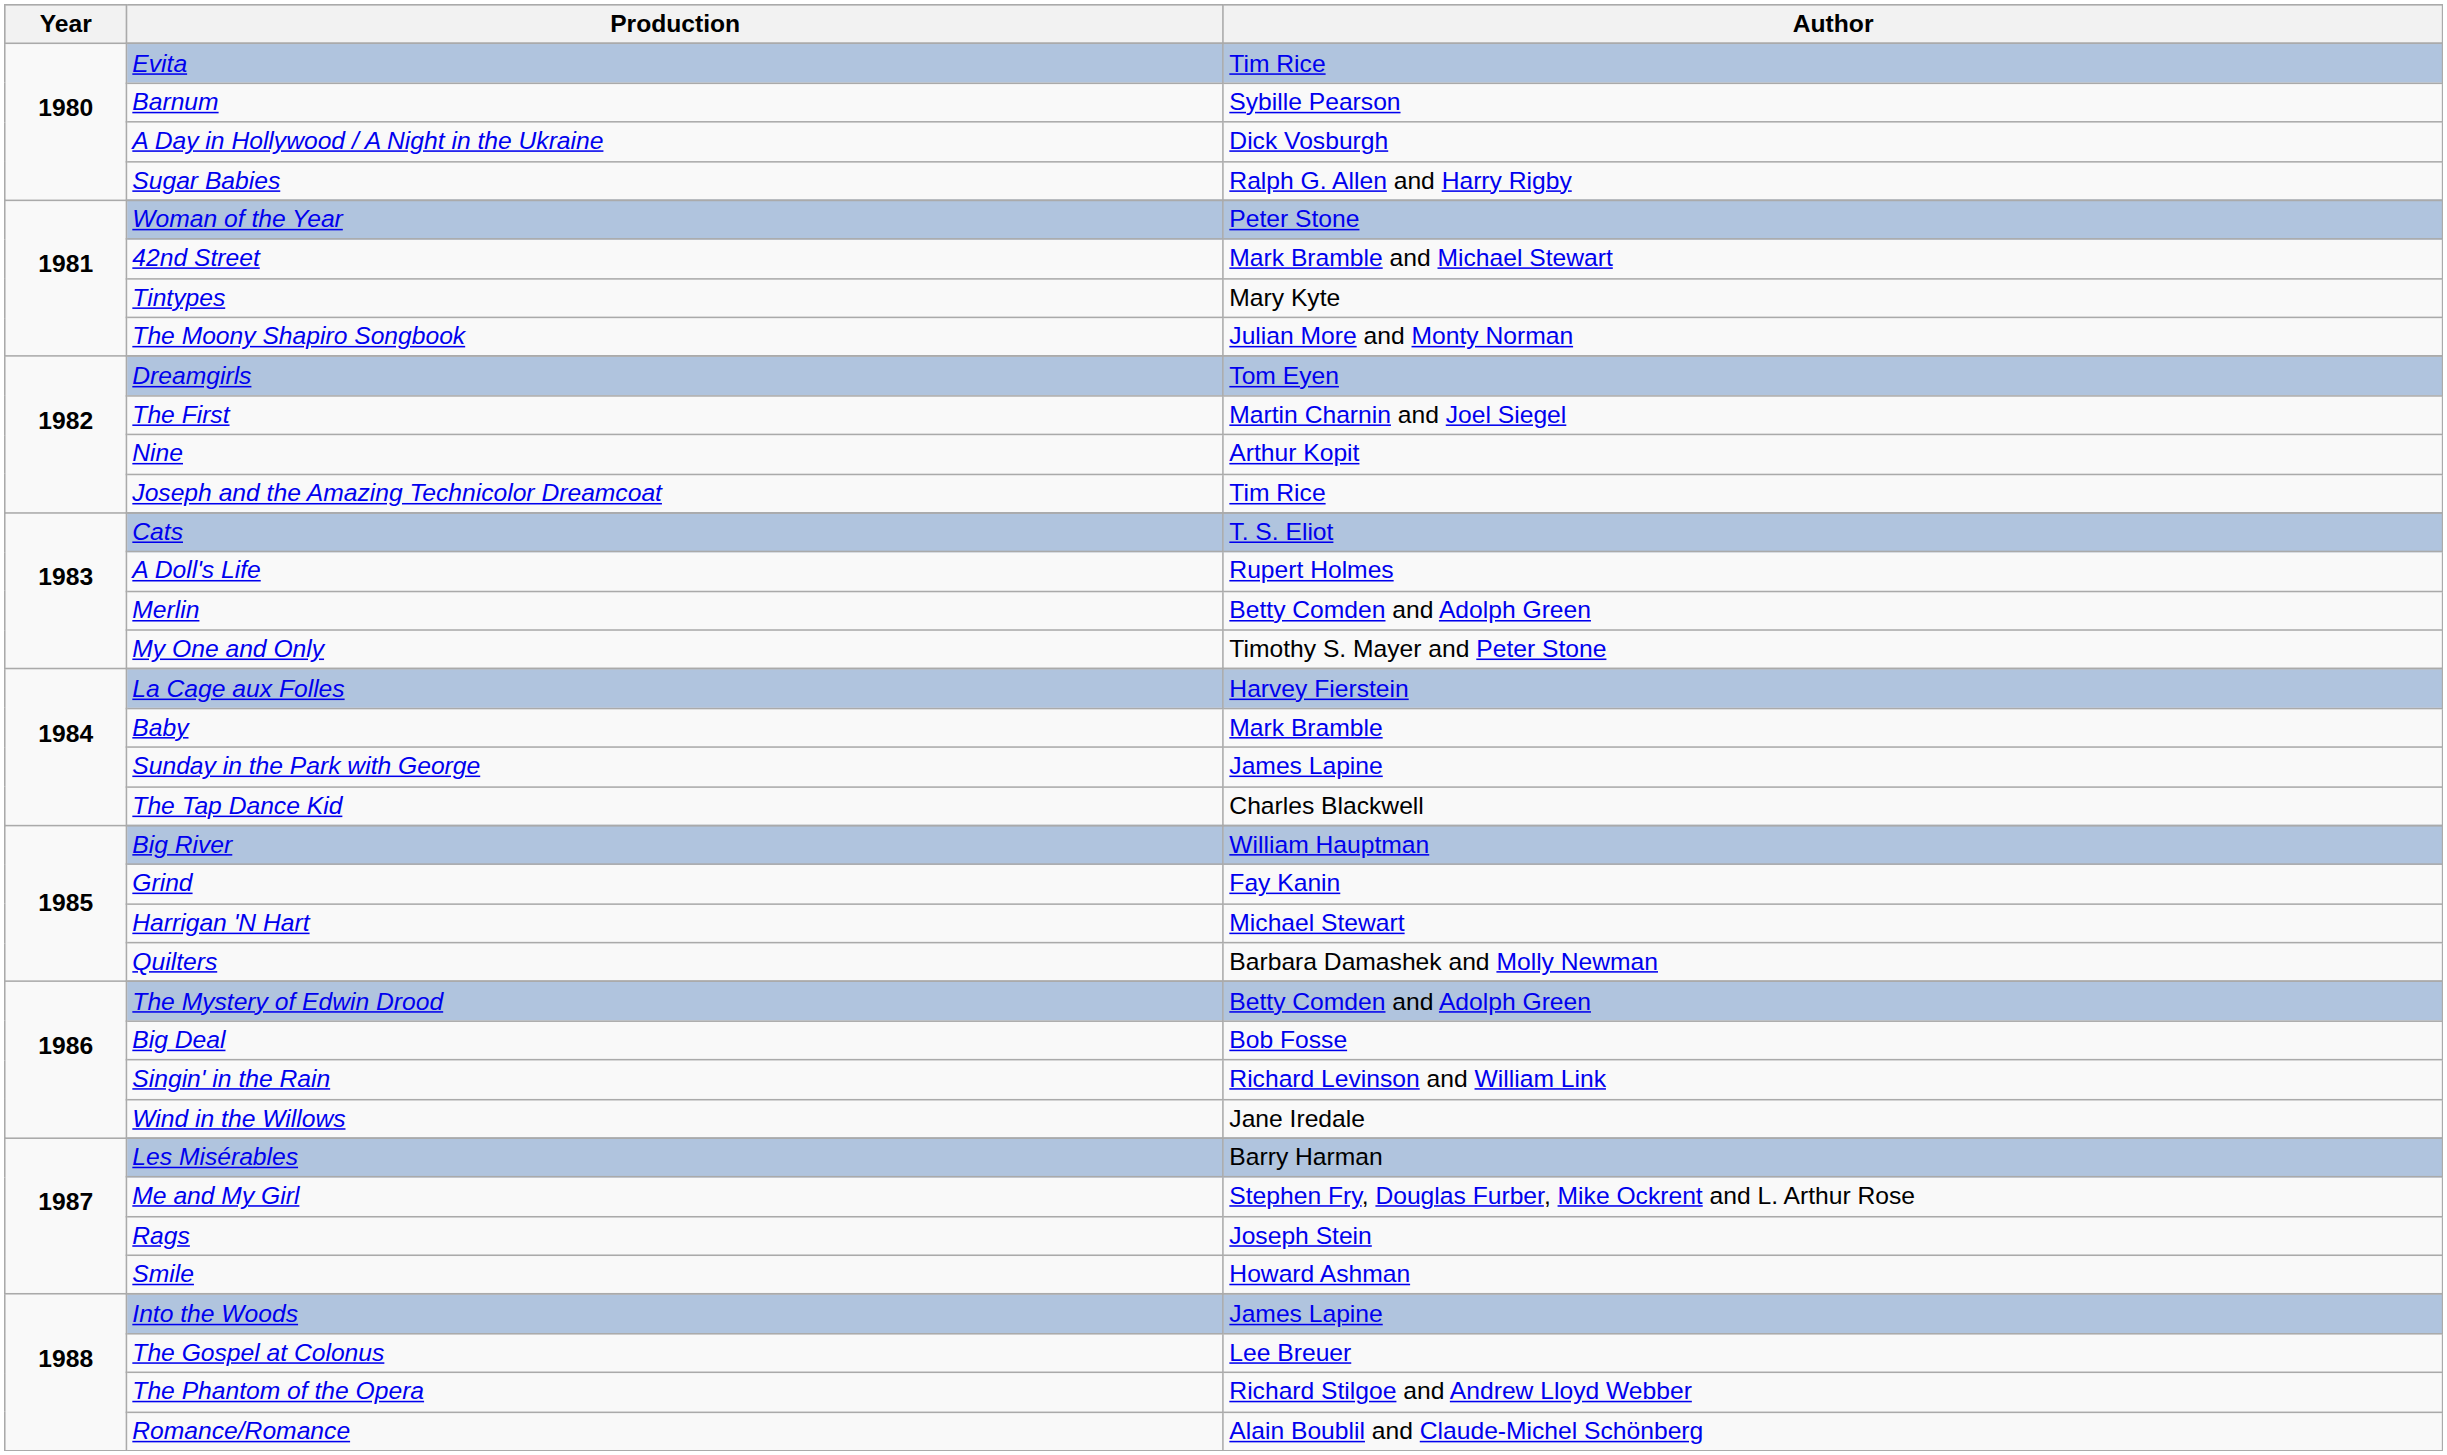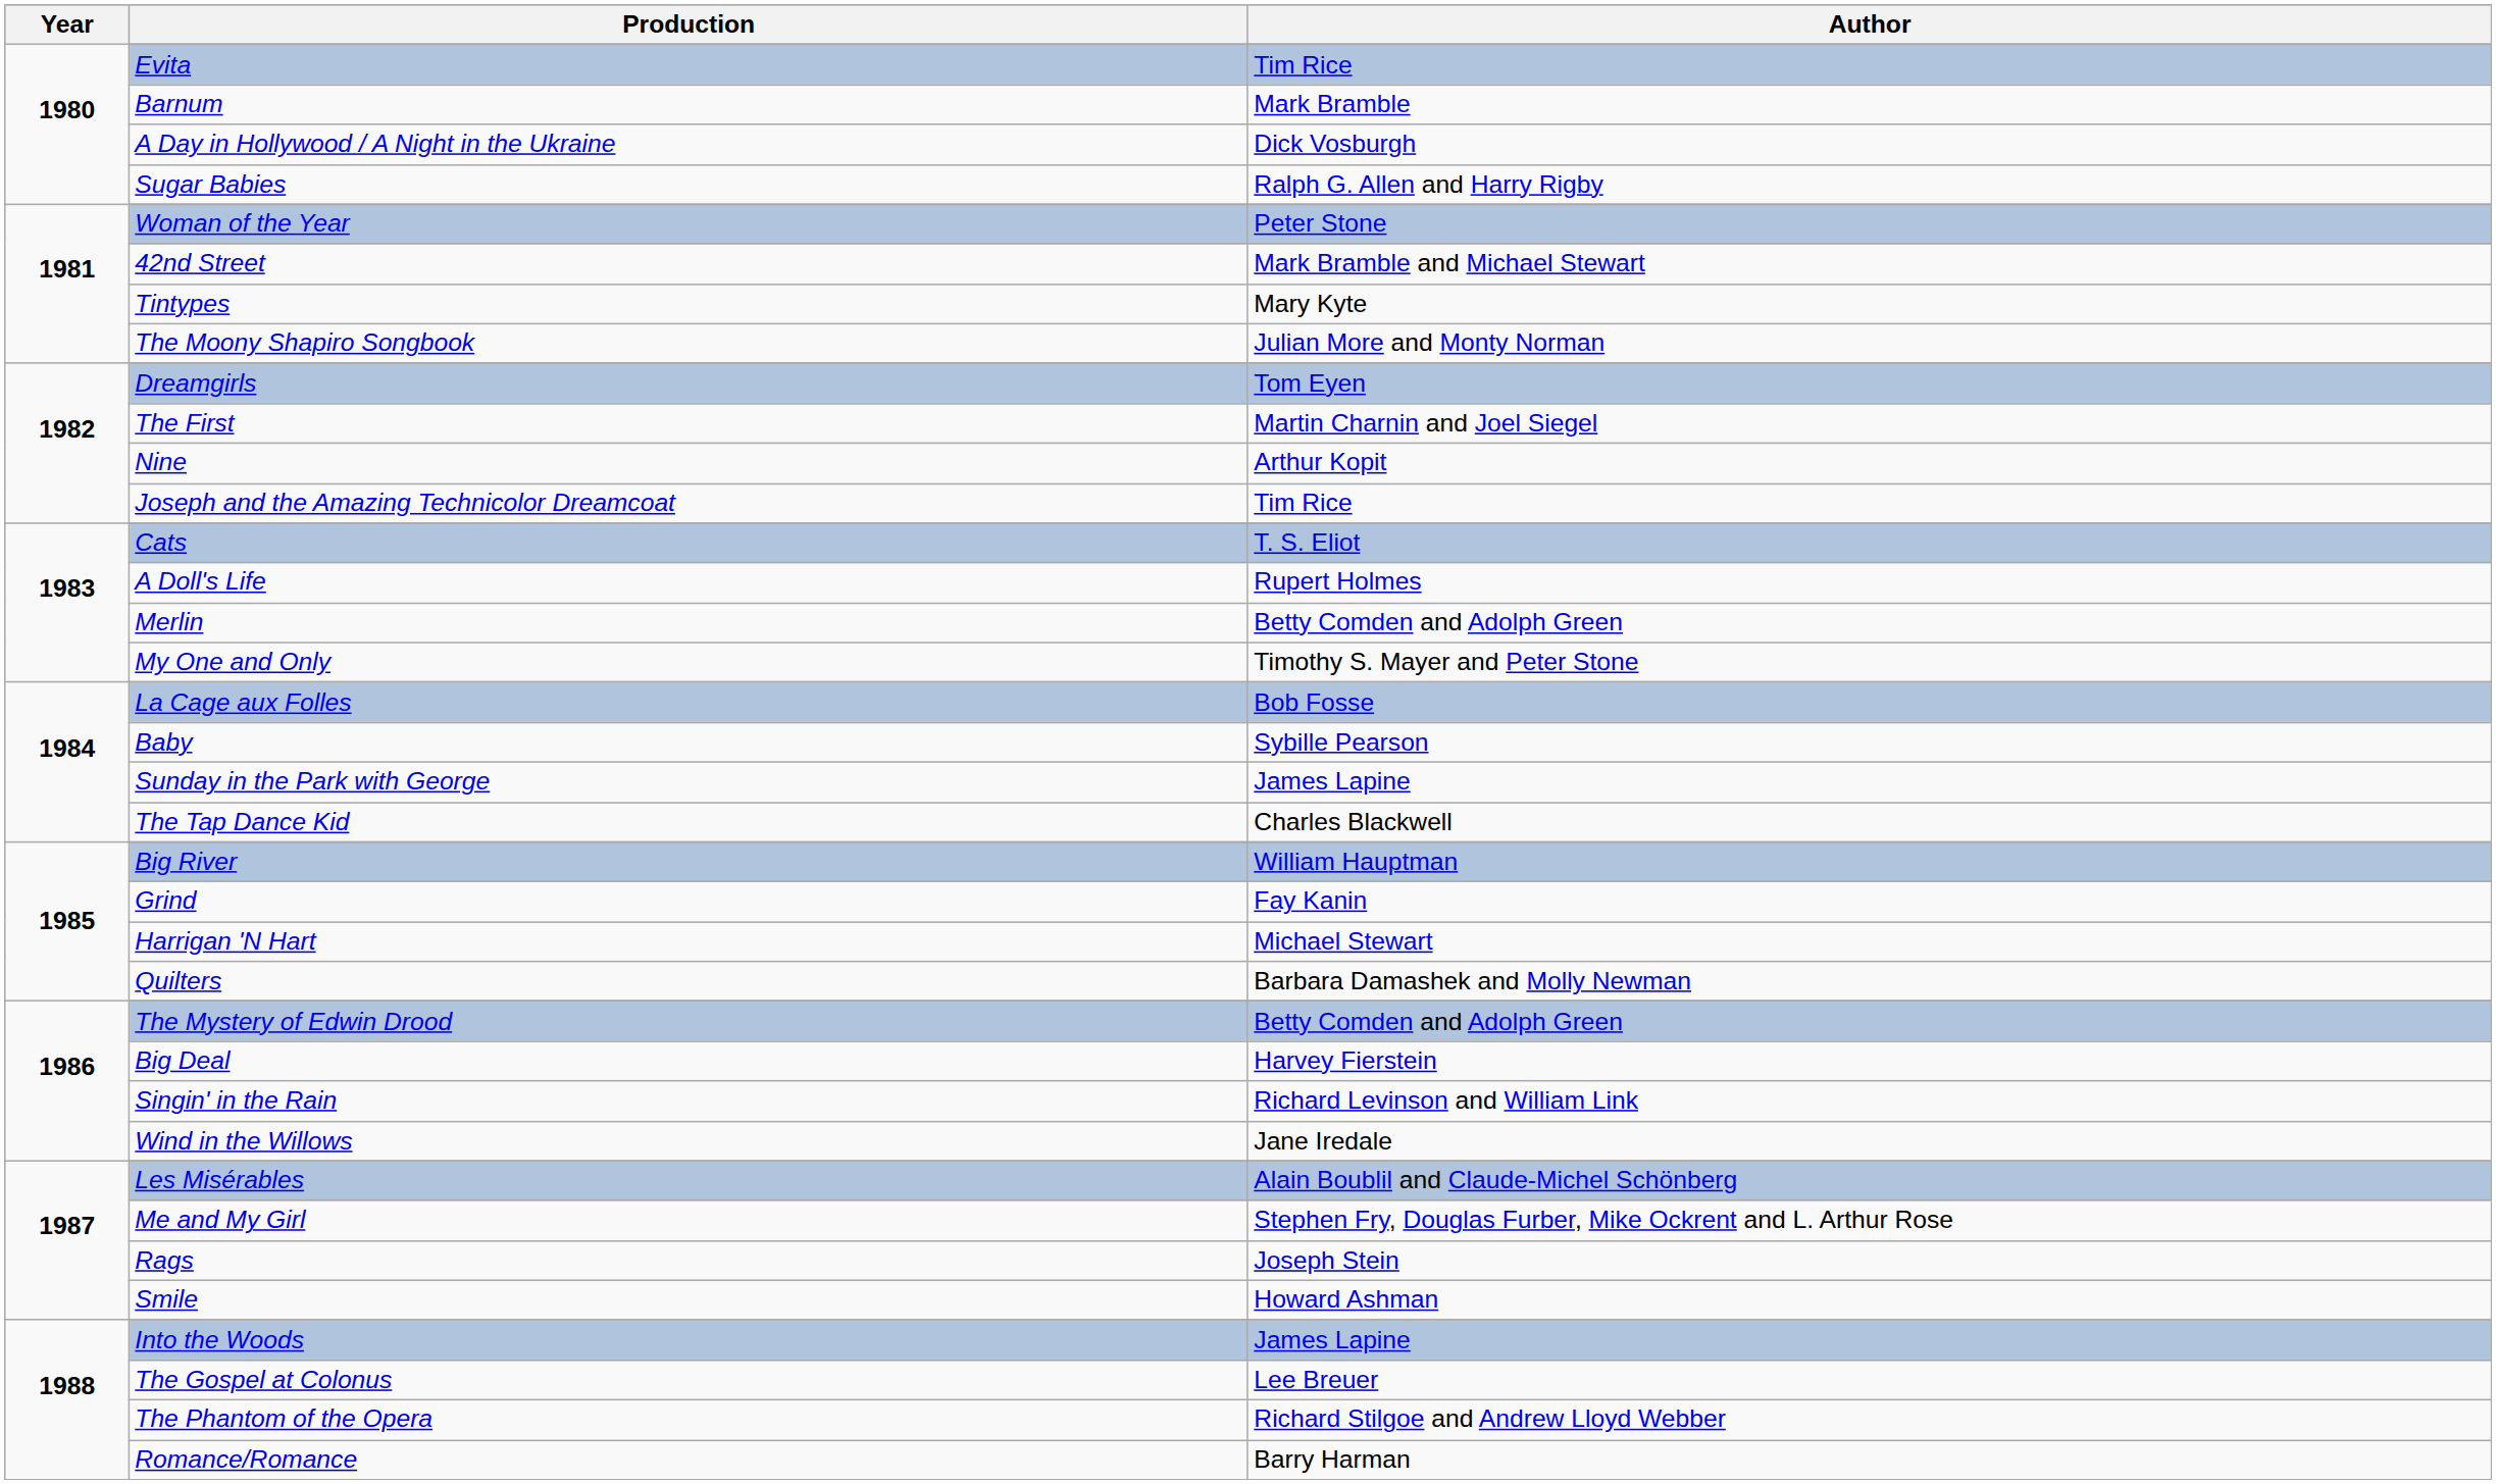 <table class="wikitable" style="width:100%;">
 <tr style="background:#bebebe;">
 <th style="width:5%;">Year</th>
 <th style="width:45%;">Production</th>
 <th style="width:50%;">Author</th>
 </tr>
 <tr>
 <td rowspan="5" align="center"><strong>1980</strong><br><br></td>
 </tr>
 <tr style="background:#B0C4DE">
 <td><em><a href='#'>Evita</a></em></td>
 <td><a href='#'>Tim Rice</a></td>
 </tr>
 <tr>
 <td><em><a href='#'>Barnum</a></em></td>
-<td><a href='#'>Sybille Pearson</a></td>
+<td><a href='#'>Mark Bramble</a></td>
 </tr>
 <tr>
 <td><em><a href='#'>A Day in Hollywood / A Night in the Ukraine</a></em></td>
 <td><a href='#'>Dick Vosburgh</a></td>
 </tr>
 <tr>
 <td><em><a href='#'>Sugar Babies</a></em></td>
 <td><a href='#'>Ralph G. Allen</a> and <a href='#'>Harry Rigby</a></td>
 </tr>
 <tr>
 <td rowspan="5" align="center"><strong>1981</strong><br><br></td>
 </tr>
 <tr style="background:#B0C4DE">
 <td><em><a href='#'>Woman of the Year</a></em></td>
 <td><a href='#'>Peter Stone</a></td>
 </tr>
 <tr>
 <td><em><a href='#'>42nd Street</a></em></td>
 <td><a href='#'>Mark Bramble</a> and <a href='#'>Michael Stewart</a></td>
 </tr>
 <tr>
 <td><em><a href='#'>Tintypes</a></em></td>
 <td>Mary Kyte</td>
 </tr>
 <tr>
 <td><em><a href='#'>The Moony Shapiro Songbook</a></em></td>
 <td><a href='#'>Julian More</a> and <a href='#'>Monty Norman</a></td>
 </tr>
 <tr>
 <td rowspan="5" align="center"><strong>1982</strong><br><br></td>
 </tr>
 <tr style="background:#B0C4DE">
 <td><em><a href='#'>Dreamgirls</a></em></td>
 <td><a href='#'>Tom Eyen</a></td>
 </tr>
 <tr>
 <td><em><a href='#'>The First</a></em></td>
 <td><a href='#'>Martin Charnin</a> and <a href='#'>Joel Siegel</a></td>
 </tr>
 <tr>
 <td><em><a href='#'>Nine</a></em></td>
 <td><a href='#'>Arthur Kopit</a></td>
 </tr>
 <tr>
 <td><em><a href='#'>Joseph and the Amazing Technicolor Dreamcoat</a></em></td>
 <td><a href='#'>Tim Rice</a></td>
 </tr>
 <tr>
 <td rowspan="5" align="center"><strong>1983</strong><br><br></td>
 </tr>
 <tr style="background:#B0C4DE">
 <td><em><a href='#'>Cats</a></em></td>
 <td><a href='#'>T. S. Eliot</a></td>
 </tr>
 <tr>
 <td><em><a href='#'>A Doll's Life</a></em></td>
 <td><a href='#'>Rupert Holmes</a></td>
 </tr>
 <tr>
 <td><em><a href='#'>Merlin</a></em></td>
 <td><a href='#'>Betty Comden</a> and <a href='#'>Adolph Green</a></td>
 </tr>
 <tr>
 <td><em><a href='#'>My One and Only</a></em></td>
 <td>Timothy S. Mayer and <a href='#'>Peter Stone</a></td>
 </tr>
 <tr>
 <td rowspan="5" align="center"><strong>1984</strong><br><br></td>
 </tr>
 <tr style="background:#B0C4DE">
 <td><em><a href='#'>La Cage aux Folles</a></em></td>
-<td><a href='#'>Harvey Fierstein</a></td>
+<td><a href='#'>Bob Fosse</a></td>
 </tr>
 <tr>
 <td><em><a href='#'>Baby</a></em></td>
-<td><a href='#'>Mark Bramble</a></td>
+<td><a href='#'>Sybille Pearson</a></td>
 </tr>
 <tr>
 <td><em><a href='#'>Sunday in the Park with George</a></em></td>
 <td><a href='#'>James Lapine</a></td>
 </tr>
 <tr>
 <td><em><a href='#'>The Tap Dance Kid</a></em></td>
 <td>Charles Blackwell</td>
 </tr>
 <tr>
 <td rowspan="5" align="center"><strong>1985</strong><br></td>
 </tr>
 <tr style="background:#B0C4DE">
 <td><em><a href='#'>Big River</a></em></td>
 <td><a href='#'>William Hauptman</a></td>
 </tr>
 <tr>
 <td><em><a href='#'>Grind</a></em></td>
 <td><a href='#'>Fay Kanin</a></td>
 </tr>
 <tr>
 <td><em><a href='#'>Harrigan 'N Hart</a></em></td>
 <td><a href='#'>Michael Stewart</a></td>
 </tr>
 <tr>
 <td><em><a href='#'>Quilters</a></em></td>
 <td>Barbara Damashek and <a href='#'>Molly Newman</a></td>
 </tr>
 <tr>
 <td rowspan="5" align="center"><strong>1986</strong><br><br></td>
 </tr>
 <tr style="background:#B0C4DE">
 <td><em><a href='#'>The Mystery of Edwin Drood</a></em></td>
 <td><a href='#'>Betty Comden</a> and <a href='#'>Adolph Green</a></td>
 </tr>
 <tr>
 <td><em><a href='#'>Big Deal</a></em></td>
-<td><a href='#'>Bob Fosse</a></td>
+<td><a href='#'>Harvey Fierstein</a></td>
 </tr>
 <tr>
 <td><em><a href='#'>Singin' in the Rain</a></em></td>
 <td><a href='#'>Richard Levinson</a> and <a href='#'>William Link</a></td>
 </tr>
 <tr>
 <td><em><a href='#'>Wind in the Willows</a></em></td>
 <td>Jane Iredale</td>
 </tr>
 <tr>
 <td rowspan="5" align="center"><strong>1987</strong><br><br></td>
 </tr>
 <tr style="background:#B0C4DE">
 <td><em><a href='#'>Les Misérables</a></em></td>
-<td>Barry Harman</td>
+<td><a href='#'>Alain Boublil</a> and <a href='#'>Claude-Michel Schönberg</a></td>
 </tr>
 <tr>
 <td><em><a href='#'>Me and My Girl</a></em></td>
 <td><a href='#'>Stephen Fry</a>, <a href='#'>Douglas Furber</a>, <a href='#'>Mike Ockrent</a> and L. Arthur Rose</td>
 </tr>
 <tr>
 <td><em><a href='#'>Rags</a></em></td>
 <td><a href='#'>Joseph Stein</a></td>
 </tr>
 <tr>
 <td><em><a href='#'>Smile</a></em></td>
 <td><a href='#'>Howard Ashman</a></td>
 </tr>
 <tr>
 <td rowspan="5" align="center"><strong>1988</strong><br><br></td>
 </tr>
 <tr style="background:#B0C4DE">
 <td><em><a href='#'>Into the Woods</a></em></td>
 <td><a href='#'>James Lapine</a></td>
 </tr>
 <tr>
 <td><em><a href='#'>The Gospel at Colonus</a></em></td>
 <td><a href='#'>Lee Breuer</a></td>
 </tr>
 <tr>
 <td><em><a href='#'>The Phantom of the Opera</a></em></td>
 <td><a href='#'>Richard Stilgoe</a> and <a href='#'>Andrew Lloyd Webber</a></td>
 </tr>
 <tr>
 <td><em><a href='#'>Romance/Romance</a></em></td>
-<td><a href='#'>Alain Boublil</a> and <a href='#'>Claude-Michel Schönberg</a></td>
+<td>Barry Harman</td>
 </tr>
 <tr>
 </tr>
 </table>
